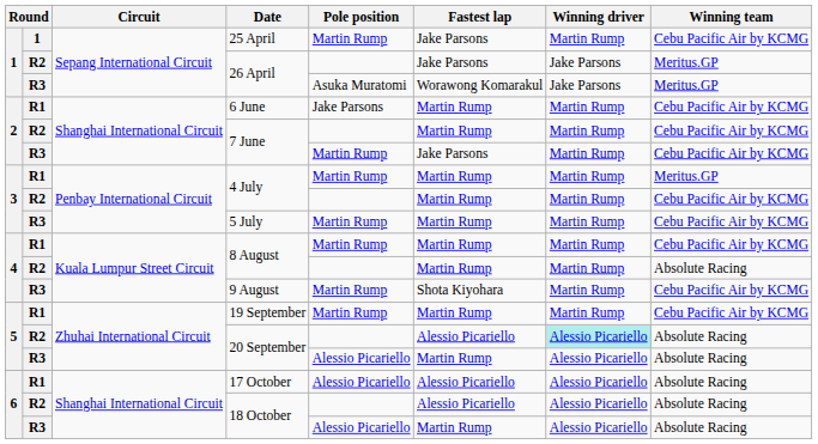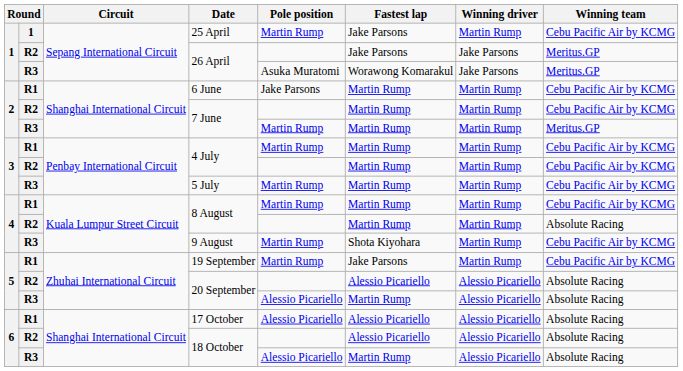 <table class="wikitable" style="font-size: 85%;">
 <tr>
 <th colspan=2>Round</th>
 <th>Circuit</th>
 <th>Date</th>
 <th>Pole position</th>
 <th>Fastest lap</th>
 <th>Winning driver</th>
 <th>Winning team</th>
 </tr>
 <tr>
 <th rowspan=3>1</th>
 <th>1</th>
 <td rowspan=3> <a href='#'>Sepang International Circuit</a></td>
 <td>25 April</td>
 <td> <a href='#'>Martin Rump</a></td>
 <td> Jake Parsons</td>
 <td> <a href='#'>Martin Rump</a></td>
 <td nowrap> <a href='#'>Cebu Pacific Air by KCMG</a></td>
 </tr>
 <tr>
 <th>R2</th>
 <td rowspan=2>26 April</td>
 <td></td>
 <td> Jake Parsons</td>
 <td> Jake Parsons</td>
 <td> <a href='#'>Meritus.GP</a></td>
 </tr>
 <tr>
 <th>R3</th>
 <td> Asuka Muratomi</td>
 <td nowrap> Worawong Komarakul</td>
 <td> Jake Parsons</td>
 <td> <a href='#'>Meritus.GP</a></td>
 </tr>
 <tr>
 <th rowspan=3>2</th>
 <th>R1</th>
 <td rowspan=3 nowrap> <a href='#'>Shanghai International Circuit</a></td>
 <td>6 June</td>
 <td> Jake Parsons</td>
 <td> <a href='#'>Martin Rump</a></td>
 <td> <a href='#'>Martin Rump</a></td>
 <td> <a href='#'>Cebu Pacific Air by KCMG</a></td>
 </tr>
 <tr>
 <th>R2</th>
 <td rowspan=2>7 June</td>
 <td></td>
 <td> <a href='#'>Martin Rump</a></td>
 <td> <a href='#'>Martin Rump</a></td>
 <td> <a href='#'>Cebu Pacific Air by KCMG</a></td>
 </tr>
 <tr>
 <th>R3</th>
 <td> <a href='#'>Martin Rump</a></td>
-<td> Jake Parsons</td>
 <td> <a href='#'>Martin Rump</a></td>
-<td> <a href='#'>Cebu Pacific Air by KCMG</a></td>
+<td> <a href='#'>Martin Rump</a></td>
+<td> <a href='#'>Meritus.GP</a></td>
 </tr>
 <tr>
 <th rowspan=3>3</th>
 <th>R1</th>
 <td rowspan=3> <a href='#'>Penbay International Circuit</a></td>
 <td rowspan=2>4 July</td>
 <td> <a href='#'>Martin Rump</a></td>
 <td> <a href='#'>Martin Rump</a></td>
 <td> <a href='#'>Martin Rump</a></td>
-<td> <a href='#'>Meritus.GP</a></td>
+<td> <a href='#'>Cebu Pacific Air by KCMG</a></td>
 </tr>
 <tr>
 <th>R2</th>
 <td></td>
 <td> <a href='#'>Martin Rump</a></td>
 <td> <a href='#'>Martin Rump</a></td>
 <td> <a href='#'>Cebu Pacific Air by KCMG</a></td>
 </tr>
 <tr>
 <th>R3</th>
 <td>5 July</td>
 <td> <a href='#'>Martin Rump</a></td>
 <td> <a href='#'>Martin Rump</a></td>
 <td> <a href='#'>Martin Rump</a></td>
 <td> <a href='#'>Cebu Pacific Air by KCMG</a></td>
 </tr>
 <tr>
 <th rowspan=3>4</th>
 <th>R1</th>
 <td rowspan=3> <a href='#'>Kuala Lumpur Street Circuit</a></td>
 <td rowspan=2>8 August</td>
 <td> <a href='#'>Martin Rump</a></td>
 <td> <a href='#'>Martin Rump</a></td>
 <td> <a href='#'>Martin Rump</a></td>
 <td> <a href='#'>Cebu Pacific Air by KCMG</a></td>
 </tr>
 <tr>
 <th>R2</th>
 <td></td>
 <td> <a href='#'>Martin Rump</a></td>
 <td> <a href='#'>Martin Rump</a></td>
 <td> Absolute Racing</td>
 </tr>
 <tr>
 <th>R3</th>
 <td>9 August</td>
 <td> <a href='#'>Martin Rump</a></td>
 <td> Shota Kiyohara</td>
 <td> <a href='#'>Martin Rump</a></td>
 <td> <a href='#'>Cebu Pacific Air by KCMG</a></td>
 </tr>
 <tr>
 <th rowspan=3>5</th>
 <th>R1</th>
 <td rowspan=3> <a href='#'>Zhuhai International Circuit</a></td>
 <td nowrap>19 September</td>
 <td> <a href='#'>Martin Rump</a></td>
-<td> <a href='#'>Martin Rump</a></td>
+<td> Jake Parsons</td>
 <td> <a href='#'>Martin Rump</a></td>
 <td> <a href='#'>Cebu Pacific Air by KCMG</a></td>
 </tr>
 <tr>
 <th>R2</th>
 <td rowspan=2>20 September</td>
 <td></td>
 <td> <a href='#'>Alessio Picariello</a></td>
-<td style="background: paleturquoise;"> <a href='#'>Alessio Picariello</a></td>
+<td> <a href='#'>Alessio Picariello</a></td>
 <td> Absolute Racing</td>
 </tr>
 <tr>
 <th>R3</th>
 <td> <a href='#'>Alessio Picariello</a></td>
 <td> <a href='#'>Martin Rump</a></td>
 <td> <a href='#'>Alessio Picariello</a></td>
 <td> Absolute Racing</td>
 </tr>
 <tr>
 <th rowspan=3>6</th>
 <th>R1</th>
 <td rowspan=3> <a href='#'>Shanghai International Circuit</a></td>
 <td>17 October</td>
 <td nowrap> <a href='#'>Alessio Picariello</a></td>
 <td nowrap> <a href='#'>Alessio Picariello</a></td>
 <td nowrap> <a href='#'>Alessio Picariello</a></td>
 <td> Absolute Racing</td>
 </tr>
 <tr>
 <th>R2</th>
 <td rowspan=2>18 October</td>
 <td></td>
 <td> <a href='#'>Alessio Picariello</a></td>
 <td> <a href='#'>Alessio Picariello</a></td>
 <td> Absolute Racing</td>
 </tr>
 <tr>
 <th>R3</th>
 <td> <a href='#'>Alessio Picariello</a></td>
 <td> <a href='#'>Martin Rump</a></td>
 <td> <a href='#'>Alessio Picariello</a></td>
 <td> Absolute Racing</td>
 </tr>
 </table>
